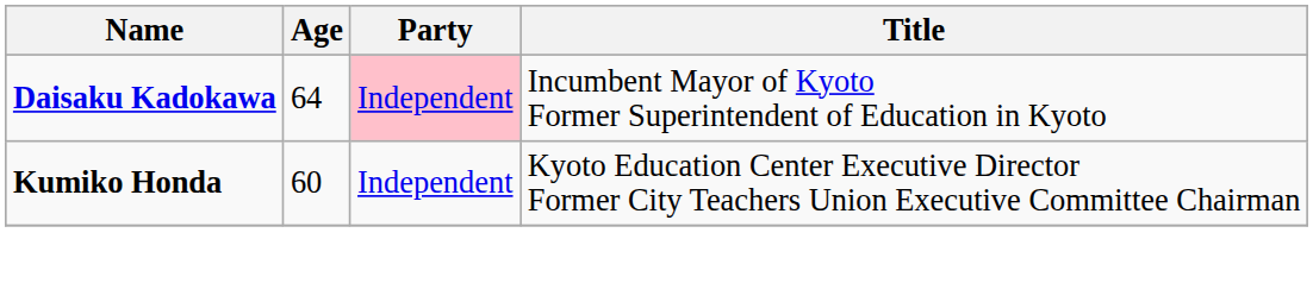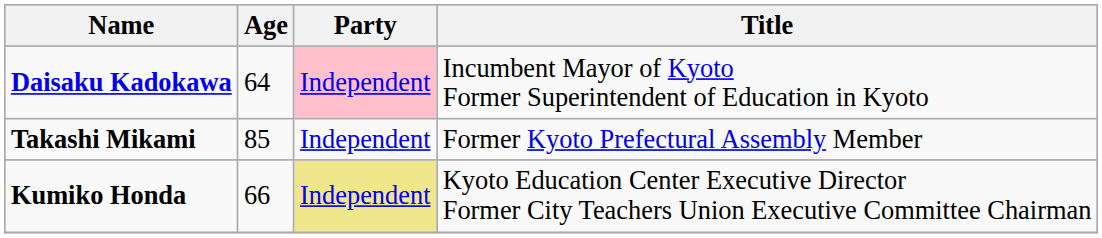 <table class="wikitable">
 <tr>
 <th>Name</th>
 <th style="white-space:nowrap;">Age</th>
 <th>Party</th>
 <th>Title</th>
 </tr>
 <tr>
 <td><strong><a href='#'>Daisaku Kadokawa</a></strong></td>
 <td>64</td>
 <td style="background: pink;"><a href='#'>Independent</a></td>
 <td>Incumbent Mayor of <a href='#'>Kyoto</a><br>Former Superintendent of Education in Kyoto</td>
 </tr>
 <tr>
+<td><strong>Takashi Mikami</strong></td>
+<td>85</td>
+<td><a href='#'>Independent</a></td>
+<td>Former <a href='#'>Kyoto Prefectural Assembly</a> Member</td>
+</tr>
+<tr>
 <td><strong>Kumiko Honda</strong></td>
-<td>60</td>
-<td><a href='#'>Independent</a></td>
+<td>66</td>
+<td style="background: khaki;"><a href='#'>Independent</a></td>
 <td>Kyoto Education Center Executive Director<br>Former City Teachers Union Executive Committee Chairman</td>
 </tr>
 <tr>
 </tr>
 </table>
